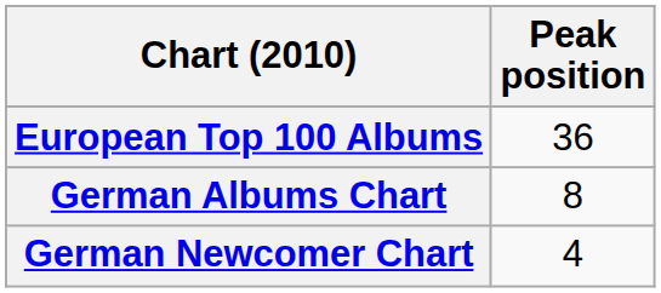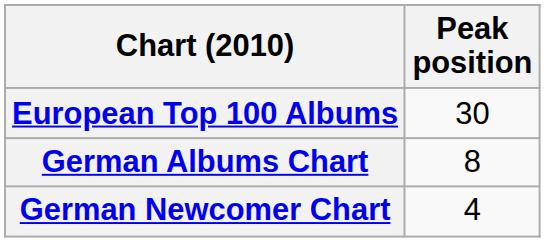 <table class="wikitable sortable plainrowheaders">
 <tr>
 <th>Chart (2010)</th>
 <th>Peak<br>position</th>
 </tr>
 <tr>
 <th scope="row"><a href='#'>European Top 100 Albums</a></th>
-<td style="text-align:center;">36</td>
+<td style="text-align:center;">30</td>
 </tr>
 <tr>
 <th scope="row"><a href='#'>German Albums Chart</a></th>
 <td style="text-align:center;">8</td>
 </tr>
 <tr>
 <th scope="row"><a href='#'>German Newcomer Chart</a></th>
 <td style="text-align:center;">4</td>
 </tr>
 </table>
